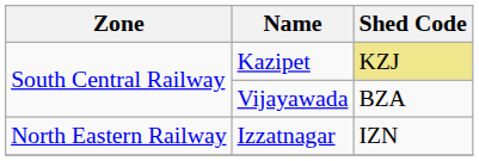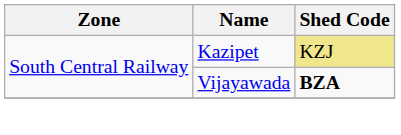 <table class="wikitable">
 <tr>
 <th>Zone</th>
 <th>Name</th>
 <th>Shed Code</th>
 </tr>
 <tr>
 <td rowspan="2"><a href='#'>South Central Railway</a></td>
 <td><a href='#'>Kazipet</a></td>
 <td style="background: khaki;">KZJ</td>
 </tr>
 <tr>
 <td><a href='#'>Vijayawada</a></td>
-<td>BZA</td>
-</tr>
-<tr>
-<td><a href='#'>North Eastern Railway</a></td>
-<td><a href='#'>Izzatnagar</a></td>
-<td>IZN</td>
+<td><strong>BZA</strong></td>
 </tr>
 <tr>
 </tr>
 </table>
